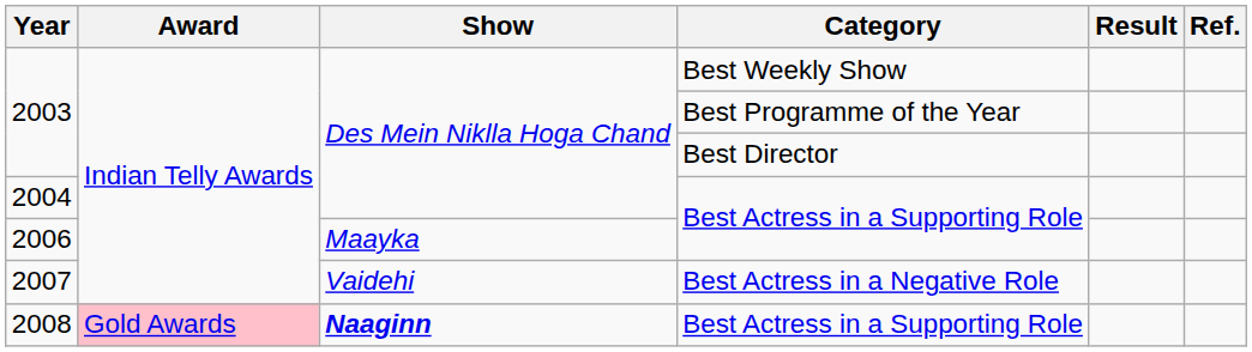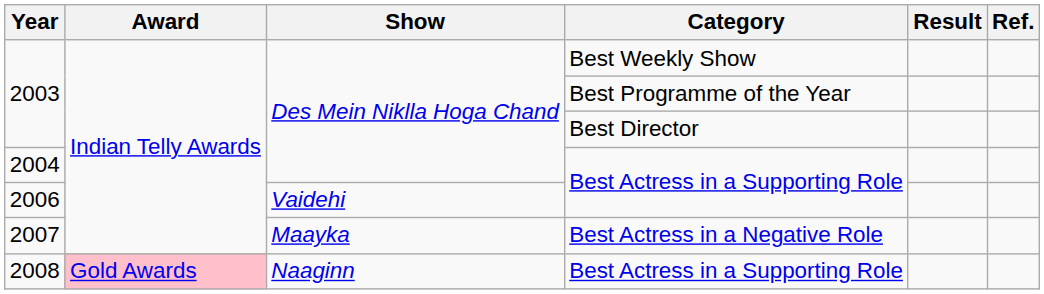 <table class="wikitable sortable">
 <tr>
 <th>Year</th>
 <th>Award</th>
 <th>Show</th>
 <th>Category</th>
 <th>Result</th>
 <th>Ref.</th>
 </tr>
 <tr>
 <td rowspan="3">2003</td>
 <td rowspan="6"><a href='#'>Indian Telly Awards</a></td>
 <td rowspan="4"><em><a href='#'>Des Mein Niklla Hoga Chand</a></em></td>
 <td>Best Weekly Show</td>
 <td></td>
 <td></td>
 </tr>
 <tr>
 <td>Best Programme of the Year</td>
 <td></td>
 <td></td>
 </tr>
 <tr>
 <td>Best Director</td>
 <td></td>
 <td></td>
 </tr>
 <tr>
 <td>2004</td>
 <td rowspan="2"><a href='#'>Best Actress in a Supporting Role</a></td>
 <td></td>
 <td></td>
 </tr>
 <tr>
 <td>2006</td>
-<td><em><a href='#'>Maayka</a></em></td>
+<td><em><a href='#'>Vaidehi</a></em></td>
 <td></td>
 <td></td>
 </tr>
 <tr>
 <td>2007</td>
-<td><em><a href='#'>Vaidehi</a></em></td>
+<td><em><a href='#'>Maayka</a></em></td>
 <td><a href='#'>Best Actress in a Negative Role</a></td>
 <td></td>
 <td></td>
 </tr>
 <tr>
 <td>2008</td>
 <td style="background: pink;"><a href='#'>Gold Awards</a></td>
-<td><strong><em><a href='#'>Naaginn</a></em></strong></td>
+<td><em><a href='#'>Naaginn</a></em></td>
 <td><a href='#'>Best Actress in a Supporting Role</a></td>
 <td></td>
 <td></td>
 </tr>
 </table>
